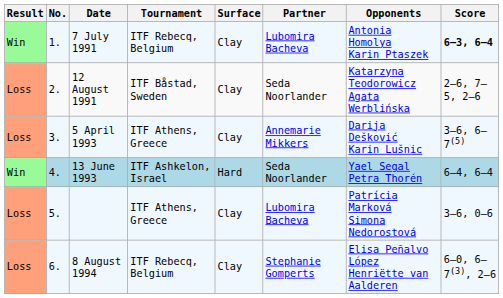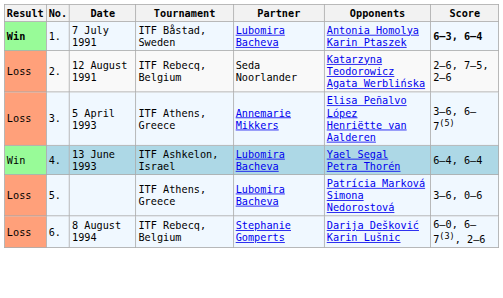 <table class="sortable wikitable" style=font-size:97%>
 <tr>
 <th>Result</th>
 <th>No.</th>
 <th>Date</th>
 <th>Tournament</th>
-<th>Surface</th>
 <th>Partner</th>
 <th>Opponents</th>
 <th class="unsortable">Score</th>
 </tr>
 <tr style="background:#f0f8ff;">
-<td style="background:#98fb98;">Win</td>
+<td style="background:#98fb98;"><strong>Win</strong></td>
 <td>1.</td>
 <td>7 July 1991</td>
-<td>ITF Rebecq, Belgium</td>
-<td>Clay</td>
+<td>ITF Båstad, Sweden</td>
 <td> <a href='#'>Lubomira Bacheva</a></td>
 <td> <a href='#'>Antonia Homolya</a> <br>  <a href='#'>Karin Ptaszek</a></td>
 <td><strong>6–3, 6–4</strong></td>
 </tr>
 <tr>
 <td style="background:#ffa07a;">Loss</td>
 <td>2.</td>
 <td>12 August 1991</td>
-<td>ITF Båstad, Sweden</td>
-<td>Clay</td>
+<td>ITF Rebecq, Belgium</td>
 <td> Seda Noorlander</td>
 <td> <a href='#'>Katarzyna Teodorowicz</a> <br>  <a href='#'>Agata Werblińska</a></td>
 <td>2–6, 7–5, 2–6</td>
 </tr>
 <tr style="background:#f0f8ff;">
 <td style="background:#ffa07a;">Loss</td>
 <td>3.</td>
 <td>5 April 1993</td>
 <td>ITF Athens, Greece</td>
-<td>Clay</td>
 <td> <a href='#'>Annemarie Mikkers</a></td>
-<td> <a href='#'>Darija Dešković</a> <br>  <a href='#'>Karin Lušnic</a></td>
+<td> <a href='#'>Elisa Peñalvo López</a> <br>  <a href='#'>Henriëtte van Aalderen</a></td>
 <td>3–6, 6–7<sup>(5)</sup></td>
 </tr>
 <tr style="background:lightblue;">
 <td style="background:#98fb98;">Win</td>
 <td>4.</td>
 <td>13 June 1993</td>
 <td>ITF Ashkelon, Israel</td>
-<td>Hard</td>
-<td> Seda Noorlander</td>
+<td> <a href='#'>Lubomira Bacheva</a></td>
 <td> <a href='#'>Yael Segal</a> <br>  <a href='#'>Petra Thorén</a></td>
 <td>6–4, 6–4</td>
 </tr>
 <tr style="background:#f0f8ff;">
 <td style="background:#ffa07a;">Loss</td>
 <td>5.</td>
 <td></td>
 <td>ITF Athens, Greece</td>
-<td>Clay</td>
 <td> <a href='#'>Lubomira Bacheva</a></td>
 <td> <a href='#'>Patrícia Marková</a> <br>  <a href='#'>Simona Nedorostová</a></td>
 <td>3–6, 0–6</td>
 </tr>
 <tr style="background:#f0f8ff;">
 <td style="background:#ffa07a;">Loss</td>
 <td>6.</td>
 <td>8 August 1994</td>
 <td>ITF Rebecq, Belgium</td>
-<td>Clay</td>
 <td> <a href='#'>Stephanie Gomperts</a></td>
-<td> <a href='#'>Elisa Peñalvo López</a> <br>  <a href='#'>Henriëtte van Aalderen</a></td>
+<td> <a href='#'>Darija Dešković</a> <br>  <a href='#'>Karin Lušnic</a></td>
 <td>6–0, 6–7<sup>(3)</sup>, 2–6</td>
 </tr>
 </table>
